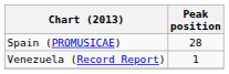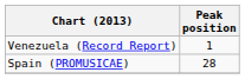 <table class="wikitable sortable">
 <tr>
 <th>Chart (2013)</th>
 <th>Peak<br>position</th>
 </tr>
 <tr>
+<td>Venezuela (<a href='#'>Record Report</a>)</td>
+<td align="center">1</td>
+</tr>
+<tr>
 <td>Spain (<a href='#'>PROMUSICAE</a>)</td>
 <td style="text-align:center;">28</td>
 </tr>
 <tr>
-<td>Venezuela (<a href='#'>Record Report</a>)</td>
-<td align="center">1</td>
-</tr>
-<tr>
 </tr>
 </table>
